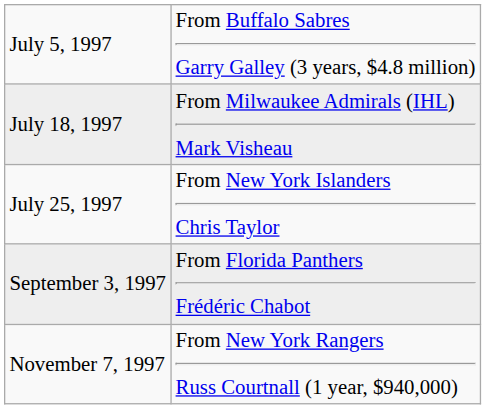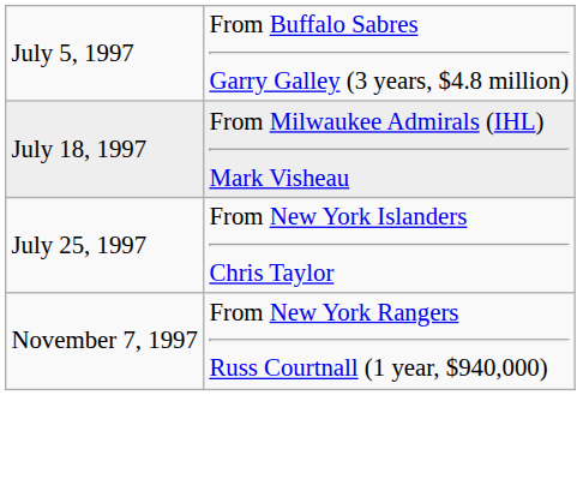 <table class="wikitable">
 <tr>
 <td>July 5, 1997</td>
 <td valign="top">From <a href='#'>Buffalo Sabres</a><hr><a href='#'>Garry Galley</a> (3 years, $4.8 million)</td>
 </tr>
 <tr style="background:#eee;">
 <td>July 18, 1997</td>
 <td valign="top">From <a href='#'>Milwaukee Admirals</a> (<a href='#'>IHL</a>)<hr><a href='#'>Mark Visheau</a></td>
 </tr>
 <tr>
 <td>July 25, 1997</td>
 <td valign="top">From <a href='#'>New York Islanders</a><hr><a href='#'>Chris Taylor</a></td>
 </tr>
-<tr style="background:#eee;">
-<td>September 3, 1997</td>
-<td valign="top">From <a href='#'>Florida Panthers</a><hr><a href='#'>Frédéric Chabot</a></td>
-</tr>
 <tr>
 <td>November 7, 1997</td>
 <td valign="top">From <a href='#'>New York Rangers</a><hr><a href='#'>Russ Courtnall</a> (1 year, $940,000)</td>
 </tr>
 </table>
